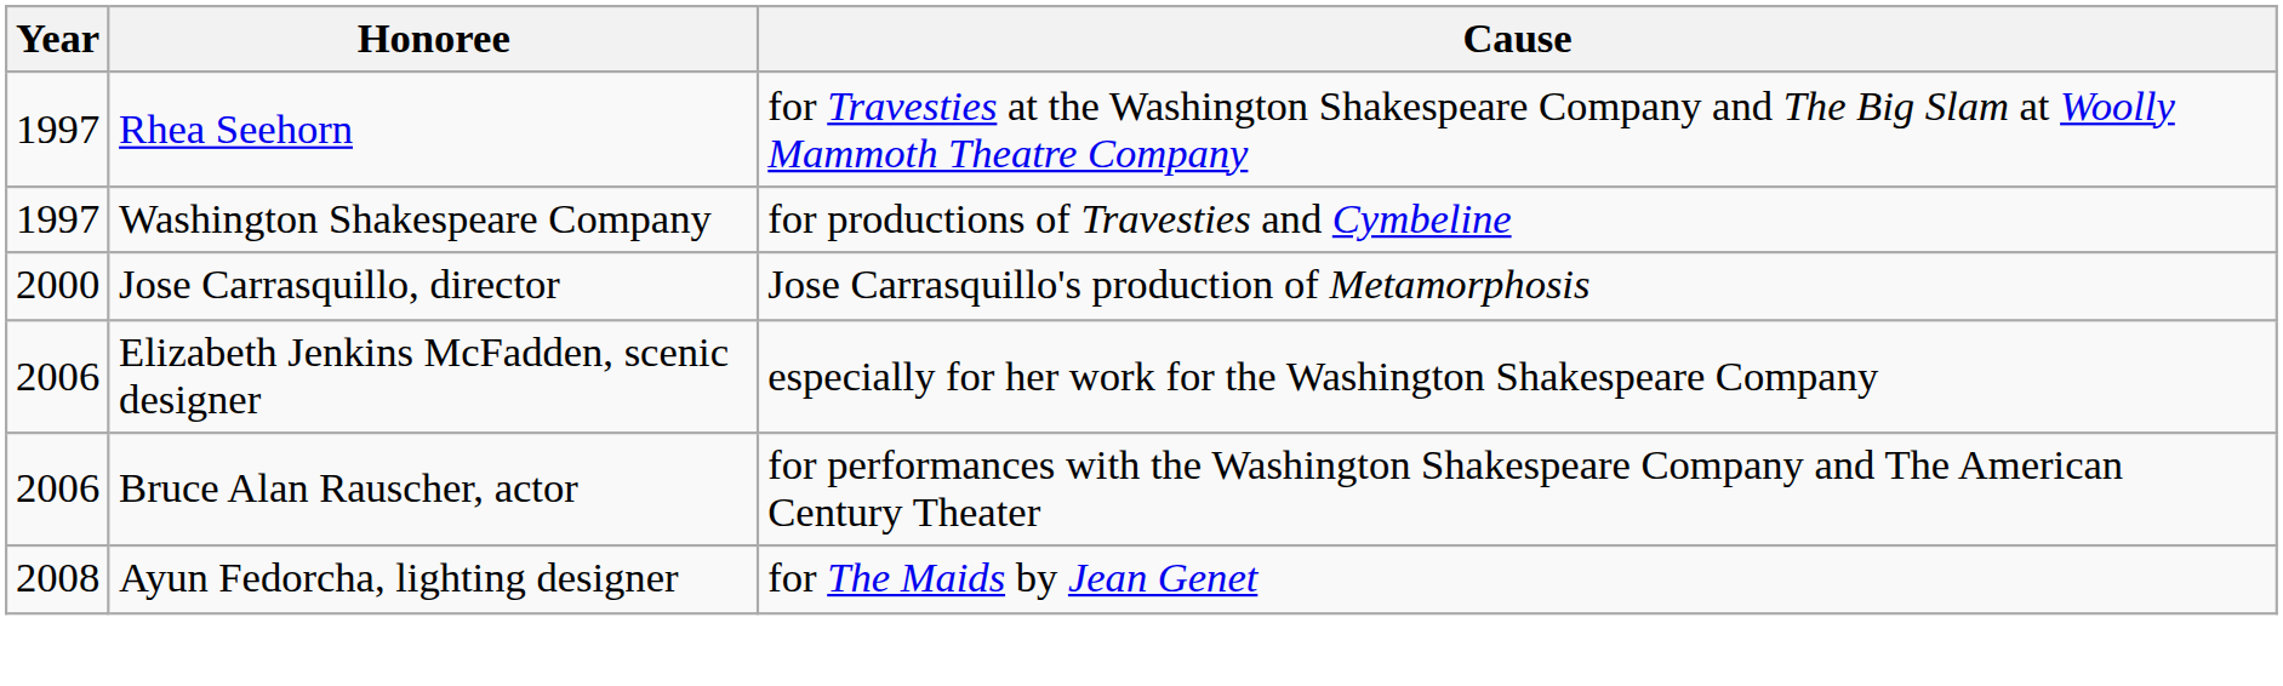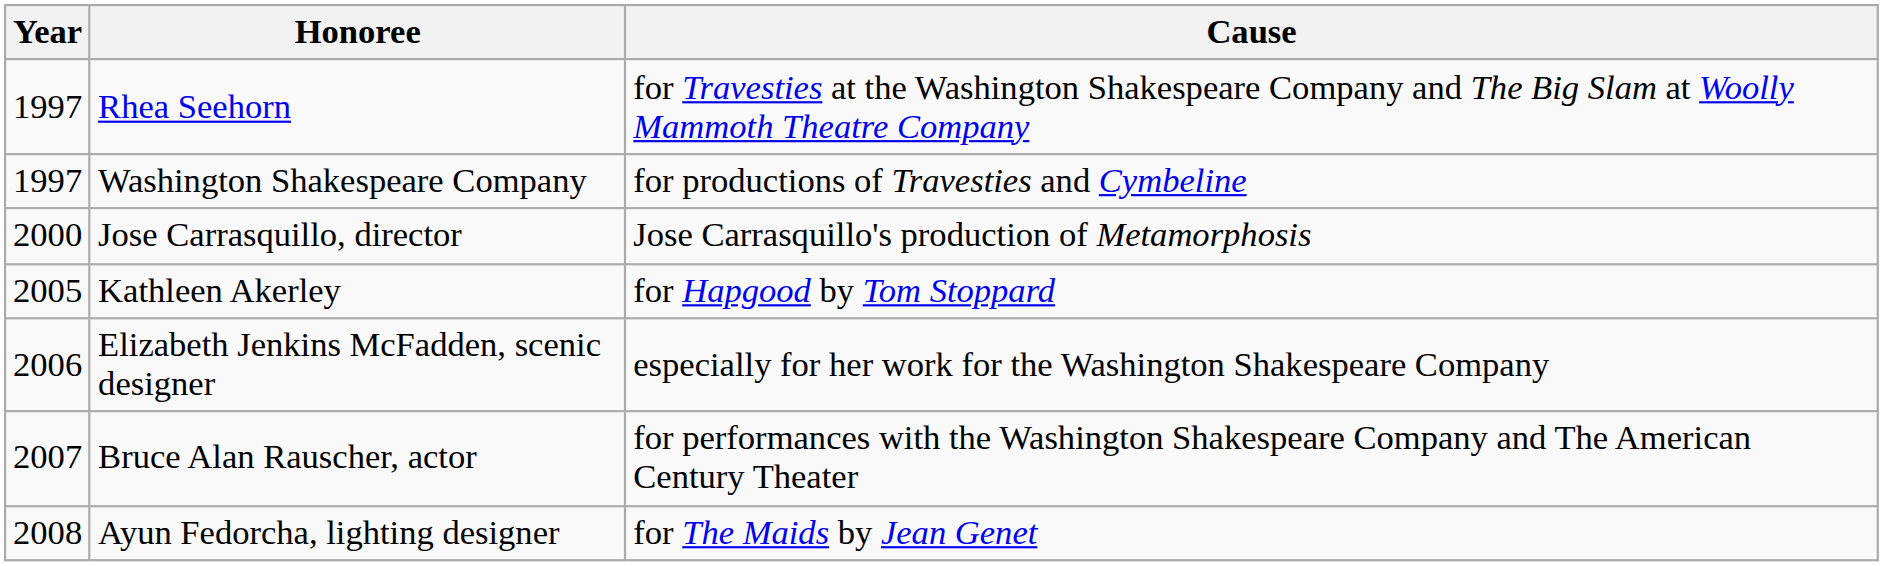 <table class="wikitable sortable">
 <tr>
 <th>Year</th>
 <th>Honoree</th>
 <th>Cause</th>
 </tr>
 <tr>
 <td>1997</td>
 <td><a href='#'>Rhea Seehorn</a></td>
 <td>for <em><a href='#'>Travesties</a></em> at the Washington Shakespeare Company and <em>The Big Slam</em> at <em><a href='#'>Woolly Mammoth Theatre Company</a></em></td>
 </tr>
 <tr>
 <td>1997</td>
 <td>Washington Shakespeare Company</td>
 <td>for productions of <em>Travesties</em> and <em><a href='#'>Cymbeline</a></em></td>
 </tr>
 <tr>
 <td>2000</td>
 <td>Jose Carrasquillo, director</td>
 <td>Jose Carrasquillo's production of <em>Metamorphosis</em></td>
 </tr>
 <tr>
+<td>2005</td>
+<td>Kathleen Akerley</td>
+<td>for <em><a href='#'>Hapgood</a></em> by <em><a href='#'>Tom Stoppard</a></em></td>
+</tr>
+<tr>
 <td>2006</td>
 <td>Elizabeth Jenkins McFadden, scenic designer</td>
 <td>especially for her work for the Washington Shakespeare Company</td>
 </tr>
 <tr>
-<td>2006</td>
+<td>2007</td>
 <td>Bruce Alan Rauscher, actor</td>
 <td>for performances with the Washington Shakespeare Company and The American Century Theater</td>
 </tr>
 <tr>
 <td>2008</td>
 <td>Ayun Fedorcha, lighting designer</td>
 <td>for <em><a href='#'>The Maids</a></em> by <em><a href='#'>Jean Genet</a></em></td>
 </tr>
 </table>
